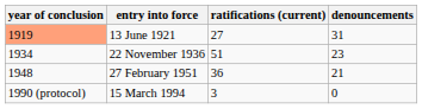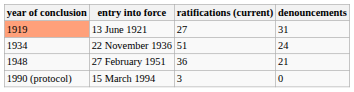 <table class="wikitable">
 <tr>
 <th>year of conclusion</th>
 <th>entry into force</th>
 <th>ratifications (current)</th>
 <th>denouncements</th>
 </tr>
 <tr>
 <td style="background: lightsalmon;">1919</td>
 <td>13 June 1921</td>
 <td>27</td>
 <td>31</td>
 </tr>
 <tr>
 <td>1934</td>
 <td>22 November 1936</td>
 <td>51</td>
-<td>23</td>
+<td>24</td>
 </tr>
 <tr>
 <td>1948</td>
 <td>27 February 1951</td>
 <td>36</td>
 <td>21</td>
 </tr>
 <tr>
 <td>1990 (protocol)</td>
 <td>15 March 1994</td>
 <td>3</td>
 <td>0</td>
 </tr>
 </table>
